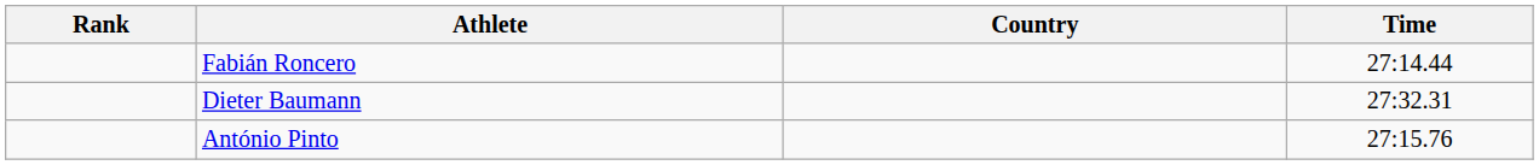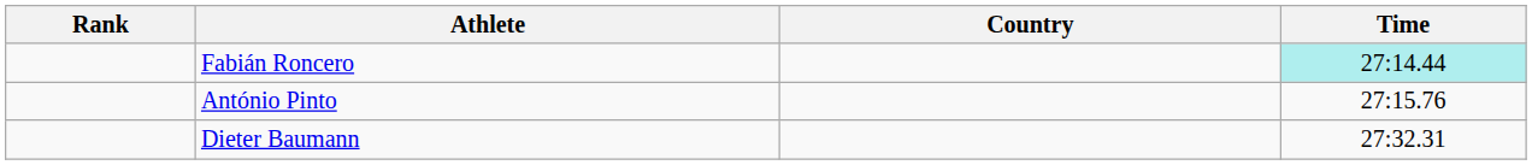 <table class="wikitable" width=80% style="font-size:100%; text-align:left;">
 <tr>
 <th width = 60>Rank</th>
 <th width = 200>Athlete</th>
 <th width = 170>Country</th>
 <th width = 80>Time</th>
 </tr>
 <tr>
 <td align=center></td>
 <td><a href='#'>Fabián Roncero</a></td>
 <td></td>
-<td align=center>27:14.44</td>
+<td align=center style="background: paleturquoise;">27:14.44</td>
+</tr>
+<tr>
+<td align=center></td>
+<td><a href='#'>António Pinto</a></td>
+<td></td>
+<td align=center>27:15.76</td>
 </tr>
 <tr>
 <td align=center></td>
 <td><a href='#'>Dieter Baumann</a></td>
 <td></td>
 <td align=center>27:32.31</td>
 </tr>
-<tr>
-<td align=center></td>
-<td><a href='#'>António Pinto</a></td>
-<td></td>
-<td align=center>27:15.76</td>
-</tr>
 </table>
